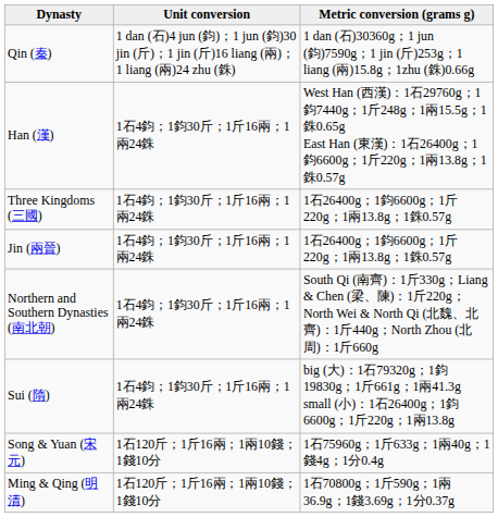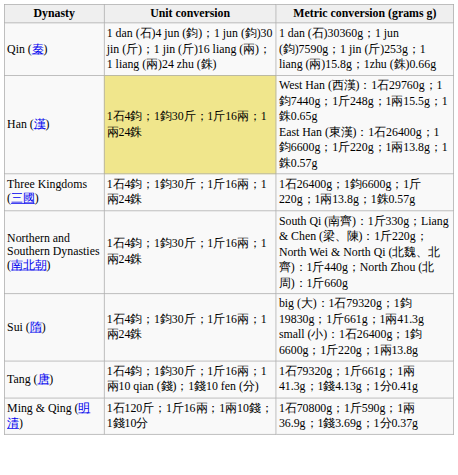 <table class="wikitable">
 <tr ---->
 <th style="BACKGROUND: #efefef">Dynasty</th>
 <th style="BACKGROUND: #efefef">Unit conversion</th>
 <th style="BACKGROUND: #efefef">Metric conversion (grams g)</th>
 </tr>
 <tr>
 <td>Qin (<a href='#'>秦</a>)</td>
 <td>1 dan (石)4 jun (鈞)；1 jun (鈞)30 jin (斤)；1 jin (斤)16 liang (兩)；1 liang (兩)24 zhu (銖)</td>
 <td>1 dan (石)30360g；1 jun (鈞)7590g；1 jin (斤)253g；1 liang (兩)15.8g；1zhu (銖)0.66g</td>
 </tr>
 <tr ---->
 <td>Han (<a href='#'>漢</a>)</td>
-<td>1石4鈞；1鈞30斤；1斤16兩；1兩24銖</td>
+<td style="background: khaki;">1石4鈞；1鈞30斤；1斤16兩；1兩24銖</td>
 <td>West Han (西漢)：1石29760g；1鈞7440g；1斤248g；1兩15.5g；1銖0.65g<br>East Han (東漢)：1石26400g；1鈞6600g；1斤220g；1兩13.8g；1銖0.57g</td>
 </tr>
 <tr ---->
 <td>Three Kingdoms (<a href='#'>三國</a>)</td>
-<td>1石4鈞；1鈞30斤；1斤16兩；1兩24銖</td>
-<td>1石26400g；1鈞6600g；1斤220g；1兩13.8g；1銖0.57g</td>
-</tr>
-<tr ---->
-<td>Jin (<a href='#'>兩晉</a>)</td>
 <td>1石4鈞；1鈞30斤；1斤16兩；1兩24銖</td>
 <td>1石26400g；1鈞6600g；1斤220g；1兩13.8g；1銖0.57g</td>
 </tr>
 <tr ---->
 <td>Northern and Southern Dynasties (<a href='#'>南北朝</a>)</td>
 <td>1石4鈞；1鈞30斤；1斤16兩；1兩24銖</td>
 <td>South Qi (南齊)：1斤330g；Liang & Chen (梁、陳)：1斤220g；<br> North Wei & North Qi (北魏、北齊)：1斤440g；North Zhou (北周)：1斤660g</td>
 </tr>
 <tr ---->
 <td>Sui (<a href='#'>隋</a>)</td>
 <td>1石4鈞；1鈞30斤；1斤16兩；1兩24銖</td>
 <td>big (大)：1石79320g；1鈞19830g；1斤661g；1兩41.3g<br>small (小)：1石26400g；1鈞6600g；1斤220g；1兩13.8g</td>
 </tr>
 <tr ---->
-<td>Song & Yuan (<a href='#'>宋</a><a href='#'>元</a>)</td>
-<td>1石120斤；1斤16兩；1兩10錢；1錢10分</td>
-<td>1石75960g；1斤633g；1兩40g；1錢4g；1分0.4g</td>
+<td>Tang (<a href='#'>唐</a>)</td>
+<td>1石4鈞；1鈞30斤；1斤16兩；1兩10 qian (錢)；1錢10 fen (分)</td>
+<td>1石79320g；1斤661g；1兩41.3g；1錢4.13g；1分0.41g</td>
 </tr>
 <tr ---->
 <td>Ming & Qing (<a href='#'>明</a><a href='#'>清</a>)</td>
 <td>1石120斤；1斤16兩；1兩10錢；1錢10分</td>
 <td>1石70800g；1斤590g；1兩36.9g；1錢3.69g；1分0.37g</td>
 </tr>
 </table>
